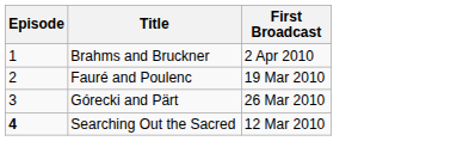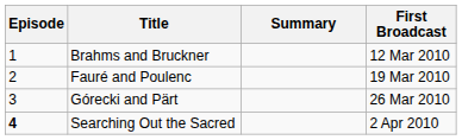 <table class="wikitable">
 <tr>
 <th style="width: 10pt;">Episode</th>
 <th style="width: 140pt;">Title</th>
+<th style="width: 100pt;">Summary</th>
 <th style="width: 70pt;">First Broadcast</th>
 </tr>
 <tr>
 <td>1</td>
 <td>Brahms and Bruckner</td>
-<td>2 Apr 2010</td>
+<td></td>
+<td>12 Mar 2010</td>
 </tr>
 <tr>
 <td>2</td>
 <td>Fauré and Poulenc</td>
+<td></td>
 <td>19 Mar 2010</td>
 </tr>
 <tr>
 <td>3</td>
 <td>Górecki and Pärt</td>
+<td></td>
 <td>26 Mar 2010</td>
 </tr>
 <tr>
 <td><strong>4</strong></td>
 <td>Searching Out the Sacred</td>
-<td>12 Mar 2010</td>
+<td></td>
+<td>2 Apr 2010</td>
 </tr>
 </table>
